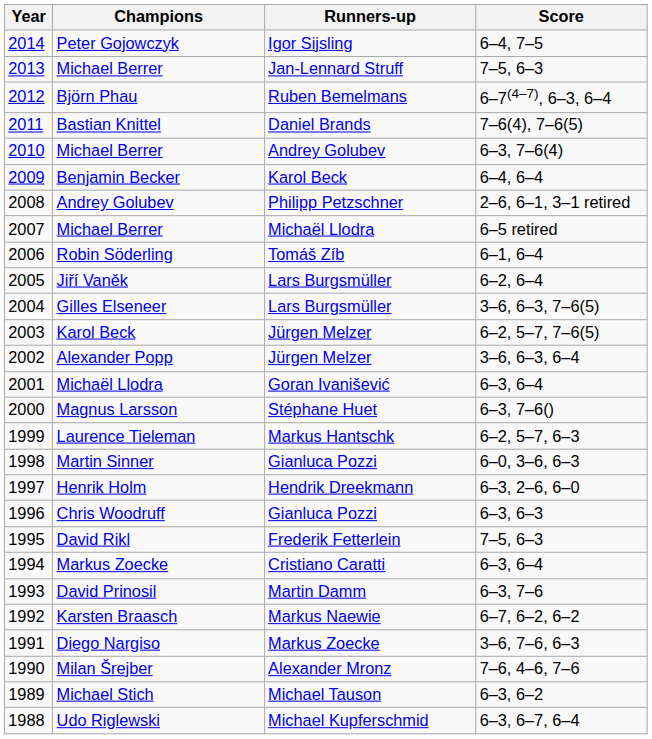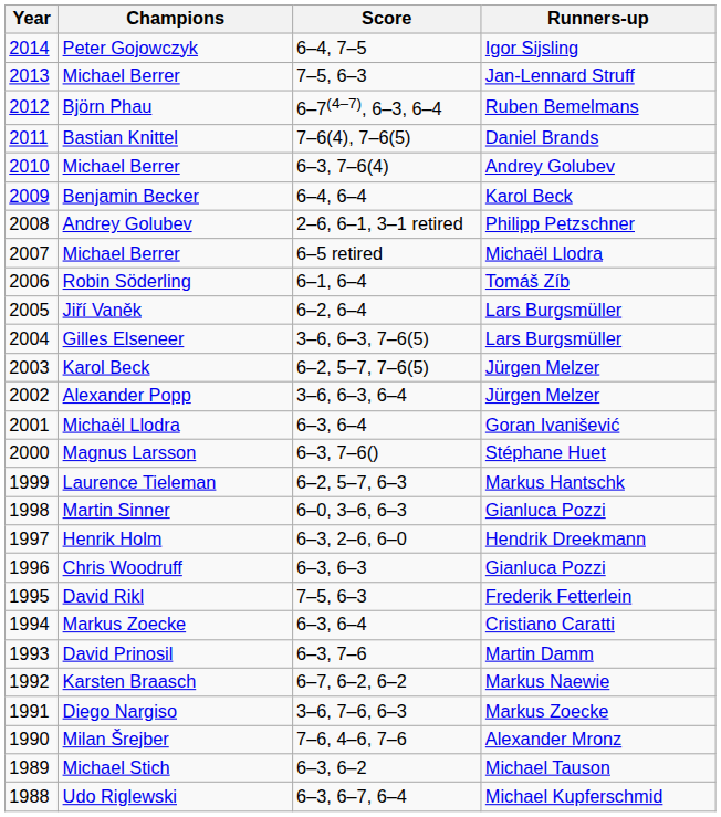 <table class="wikitable">
 <tr>
 <th style="width:40px">Year</th>
 <th style="width:200px">Champions</th>
+<th style="width:160px" class="unsortable">Score</th>
 <th style="width:200px">Runners-up</th>
-<th style="width:160px" class="unsortable">Score</th>
 </tr>
 <tr>
 <td><a href='#'>2014</a></td>
 <td> <a href='#'>Peter Gojowczyk</a></td>
+<td>6–4, 7–5</td>
 <td> <a href='#'>Igor Sijsling</a></td>
-<td>6–4, 7–5</td>
 </tr>
 <tr>
 <td><a href='#'>2013</a></td>
 <td> <a href='#'>Michael Berrer</a></td>
+<td>7–5, 6–3</td>
 <td> <a href='#'>Jan-Lennard Struff</a></td>
-<td>7–5, 6–3</td>
 </tr>
 <tr>
 <td><a href='#'>2012</a></td>
 <td> <a href='#'>Björn Phau</a></td>
+<td>6–7<sup>(4–7)</sup>, 6–3, 6–4</td>
 <td> <a href='#'>Ruben Bemelmans</a></td>
-<td>6–7<sup>(4–7)</sup>, 6–3, 6–4</td>
 </tr>
 <tr>
 <td><a href='#'>2011</a></td>
 <td> <a href='#'>Bastian Knittel</a></td>
+<td>7–6(4), 7–6(5)</td>
 <td> <a href='#'>Daniel Brands</a></td>
-<td>7–6(4), 7–6(5)</td>
 </tr>
 <tr>
 <td><a href='#'>2010</a></td>
 <td> <a href='#'>Michael Berrer</a></td>
+<td>6–3, 7–6(4)</td>
 <td> <a href='#'>Andrey Golubev</a></td>
-<td>6–3, 7–6(4)</td>
 </tr>
 <tr>
 <td><a href='#'>2009</a></td>
 <td> <a href='#'>Benjamin Becker</a></td>
+<td>6–4, 6–4</td>
 <td> <a href='#'>Karol Beck</a></td>
-<td>6–4, 6–4</td>
 </tr>
 <tr>
 <td>2008</td>
 <td> <a href='#'>Andrey Golubev</a></td>
+<td>2–6, 6–1, 3–1 retired</td>
 <td> <a href='#'>Philipp Petzschner</a></td>
-<td>2–6, 6–1, 3–1 retired</td>
 </tr>
 <tr>
 <td>2007</td>
 <td> <a href='#'>Michael Berrer</a></td>
+<td>6–5 retired</td>
 <td> <a href='#'>Michaël Llodra</a></td>
-<td>6–5 retired</td>
 </tr>
 <tr>
 <td>2006</td>
 <td> <a href='#'>Robin Söderling</a></td>
+<td>6–1, 6–4</td>
 <td> <a href='#'>Tomáš Zíb</a></td>
-<td>6–1, 6–4</td>
 </tr>
 <tr>
 <td>2005</td>
 <td> <a href='#'>Jiří Vaněk</a></td>
+<td>6–2, 6–4</td>
 <td> <a href='#'>Lars Burgsmüller</a></td>
-<td>6–2, 6–4</td>
 </tr>
 <tr>
 <td>2004</td>
 <td> <a href='#'>Gilles Elseneer</a></td>
+<td>3–6, 6–3, 7–6(5)</td>
 <td> <a href='#'>Lars Burgsmüller</a></td>
-<td>3–6, 6–3, 7–6(5)</td>
 </tr>
 <tr>
 <td>2003</td>
 <td> <a href='#'>Karol Beck</a></td>
+<td>6–2, 5–7, 7–6(5)</td>
 <td> <a href='#'>Jürgen Melzer</a></td>
-<td>6–2, 5–7, 7–6(5)</td>
 </tr>
 <tr>
 <td>2002</td>
 <td> <a href='#'>Alexander Popp</a></td>
+<td>3–6, 6–3, 6–4</td>
 <td> <a href='#'>Jürgen Melzer</a></td>
-<td>3–6, 6–3, 6–4</td>
 </tr>
 <tr>
 <td>2001</td>
 <td> <a href='#'>Michaël Llodra</a></td>
+<td>6–3, 6–4</td>
 <td> <a href='#'>Goran Ivanišević</a></td>
-<td>6–3, 6–4</td>
 </tr>
 <tr>
 <td>2000</td>
 <td> <a href='#'>Magnus Larsson</a></td>
+<td>6–3, 7–6()</td>
 <td> <a href='#'>Stéphane Huet</a></td>
-<td>6–3, 7–6()</td>
 </tr>
 <tr>
 <td>1999</td>
 <td> <a href='#'>Laurence Tieleman</a></td>
+<td>6–2, 5–7, 6–3</td>
 <td> <a href='#'>Markus Hantschk</a></td>
-<td>6–2, 5–7, 6–3</td>
 </tr>
 <tr>
 <td>1998</td>
 <td> <a href='#'>Martin Sinner</a></td>
+<td>6–0, 3–6, 6–3</td>
 <td> <a href='#'>Gianluca Pozzi</a></td>
-<td>6–0, 3–6, 6–3</td>
 </tr>
 <tr>
 <td>1997</td>
 <td> <a href='#'>Henrik Holm</a></td>
+<td>6–3, 2–6, 6–0</td>
 <td> <a href='#'>Hendrik Dreekmann</a></td>
-<td>6–3, 2–6, 6–0</td>
 </tr>
 <tr>
 <td>1996</td>
 <td> <a href='#'>Chris Woodruff</a></td>
+<td>6–3, 6–3</td>
 <td> <a href='#'>Gianluca Pozzi</a></td>
-<td>6–3, 6–3</td>
 </tr>
 <tr>
 <td>1995</td>
 <td> <a href='#'>David Rikl</a></td>
+<td>7–5, 6–3</td>
 <td> <a href='#'>Frederik Fetterlein</a></td>
-<td>7–5, 6–3</td>
 </tr>
 <tr>
 <td>1994</td>
 <td> <a href='#'>Markus Zoecke</a></td>
+<td>6–3, 6–4</td>
 <td> <a href='#'>Cristiano Caratti</a></td>
-<td>6–3, 6–4</td>
 </tr>
 <tr>
 <td>1993</td>
 <td> <a href='#'>David Prinosil</a></td>
+<td>6–3, 7–6</td>
 <td> <a href='#'>Martin Damm</a></td>
-<td>6–3, 7–6</td>
 </tr>
 <tr>
 <td>1992</td>
 <td> <a href='#'>Karsten Braasch</a></td>
+<td>6–7, 6–2, 6–2</td>
 <td> <a href='#'>Markus Naewie</a></td>
-<td>6–7, 6–2, 6–2</td>
 </tr>
 <tr>
 <td>1991</td>
 <td> <a href='#'>Diego Nargiso</a></td>
+<td>3–6, 7–6, 6–3</td>
 <td> <a href='#'>Markus Zoecke</a></td>
-<td>3–6, 7–6, 6–3</td>
 </tr>
 <tr>
 <td>1990</td>
 <td> <a href='#'>Milan Šrejber</a></td>
+<td>7–6, 4–6, 7–6</td>
 <td> <a href='#'>Alexander Mronz</a></td>
-<td>7–6, 4–6, 7–6</td>
 </tr>
 <tr>
 <td>1989</td>
 <td> <a href='#'>Michael Stich</a></td>
+<td>6–3, 6–2</td>
 <td> <a href='#'>Michael Tauson</a></td>
-<td>6–3, 6–2</td>
 </tr>
 <tr>
 <td>1988</td>
 <td> <a href='#'>Udo Riglewski</a></td>
+<td>6–3, 6–7, 6–4</td>
 <td> <a href='#'>Michael Kupferschmid</a></td>
-<td>6–3, 6–7, 6–4</td>
 </tr>
 </table>
